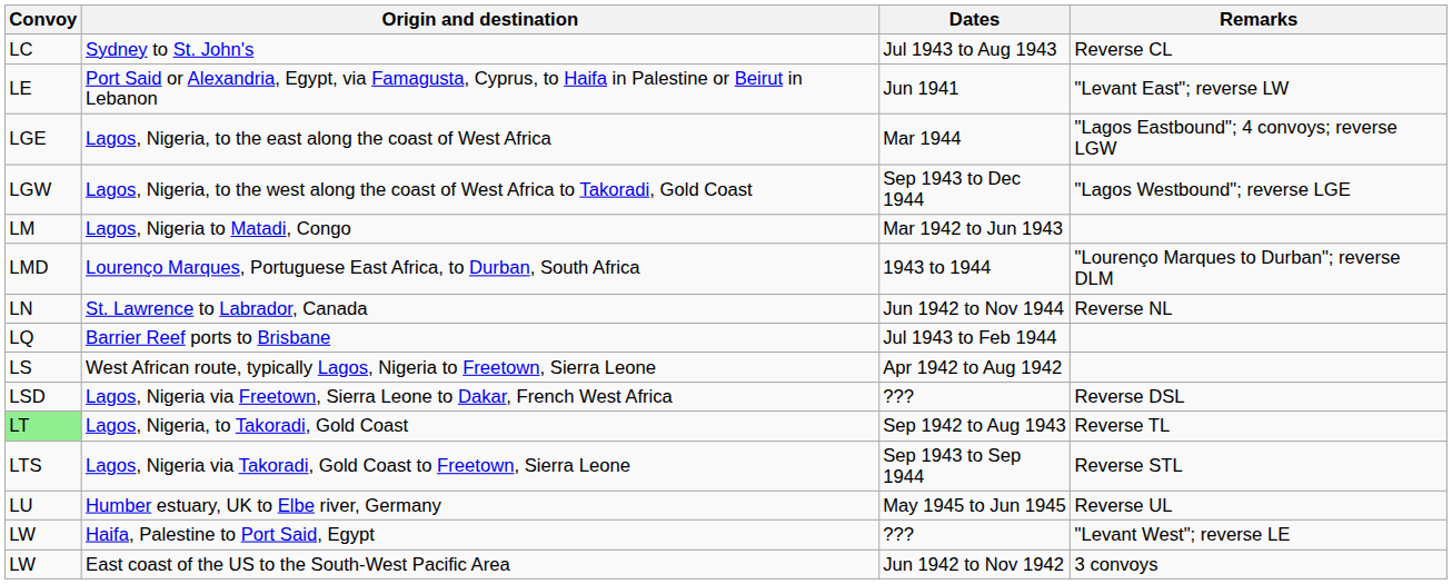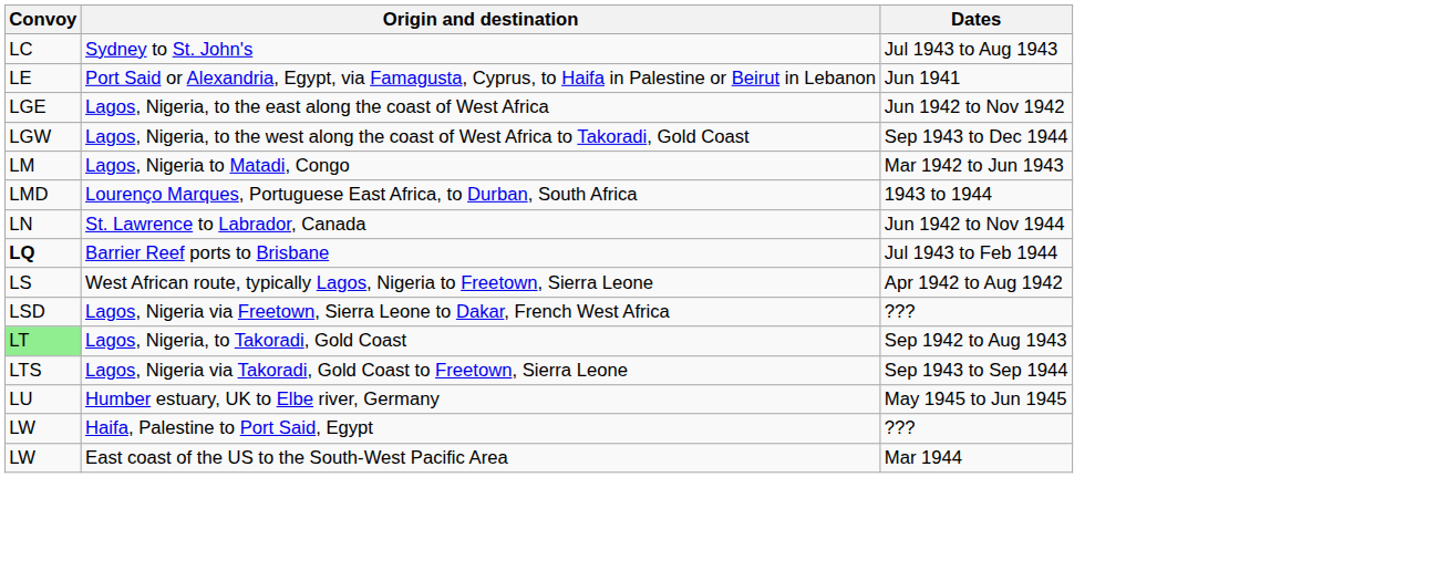 <table class="wikitable">
 <tr>
 <th>Convoy</th>
 <th>Origin and destination</th>
 <th>Dates</th>
-<th>Remarks</th>
 </tr>
 <tr>
 <td>LC</td>
 <td><a href='#'>Sydney</a> to <a href='#'>St. John's</a></td>
 <td>Jul 1943 to Aug 1943</td>
-<td>Reverse CL</td>
 </tr>
 <tr>
 <td>LE</td>
 <td><a href='#'>Port Said</a> or <a href='#'>Alexandria</a>, Egypt, via <a href='#'>Famagusta</a>, Cyprus, to <a href='#'>Haifa</a> in Palestine or <a href='#'>Beirut</a> in Lebanon</td>
 <td>Jun 1941</td>
-<td>"Levant East"; reverse LW</td>
 </tr>
 <tr>
 <td>LGE</td>
 <td><a href='#'>Lagos</a>, Nigeria, to the east along the coast of West Africa</td>
-<td>Mar 1944</td>
-<td>"Lagos Eastbound"; 4 convoys; reverse LGW</td>
+<td>Jun 1942 to Nov 1942</td>
 </tr>
 <tr>
 <td>LGW</td>
 <td><a href='#'>Lagos</a>, Nigeria, to the west along the coast of West Africa to <a href='#'>Takoradi</a>, Gold Coast</td>
 <td>Sep 1943 to Dec 1944</td>
-<td>"Lagos Westbound"; reverse LGE</td>
 </tr>
 <tr>
 <td>LM</td>
 <td><a href='#'>Lagos</a>, Nigeria to <a href='#'>Matadi</a>, Congo</td>
 <td>Mar 1942 to Jun 1943</td>
-<td></td>
 </tr>
 <tr>
 <td>LMD</td>
 <td><a href='#'>Lourenço Marques</a>, Portuguese East Africa, to <a href='#'>Durban</a>, South Africa</td>
 <td>1943 to 1944</td>
-<td>"Lourenço Marques to Durban"; reverse DLM</td>
 </tr>
 <tr>
 <td>LN</td>
 <td><a href='#'>St. Lawrence</a> to <a href='#'>Labrador</a>, Canada</td>
 <td>Jun 1942 to Nov 1944</td>
-<td>Reverse NL</td>
 </tr>
 <tr>
-<td>LQ</td>
+<td><strong>LQ</strong></td>
 <td><a href='#'>Barrier Reef</a> ports to <a href='#'>Brisbane</a></td>
 <td>Jul 1943 to Feb 1944</td>
-<td></td>
 </tr>
 <tr>
 <td>LS</td>
 <td>West African route, typically <a href='#'>Lagos</a>, Nigeria to <a href='#'>Freetown</a>, Sierra Leone</td>
 <td>Apr 1942 to Aug 1942</td>
-<td></td>
 </tr>
 <tr>
 <td>LSD</td>
 <td><a href='#'>Lagos</a>, Nigeria via <a href='#'>Freetown</a>, Sierra Leone to <a href='#'>Dakar</a>, French West Africa</td>
 <td>???</td>
-<td>Reverse DSL</td>
 </tr>
 <tr>
 <td style="background: lightgreen;">LT</td>
 <td><a href='#'>Lagos</a>, Nigeria, to <a href='#'>Takoradi</a>, Gold Coast</td>
 <td>Sep 1942 to Aug 1943</td>
-<td>Reverse TL</td>
 </tr>
 <tr>
 <td>LTS</td>
 <td><a href='#'>Lagos</a>, Nigeria via <a href='#'>Takoradi</a>, Gold Coast to <a href='#'>Freetown</a>, Sierra Leone</td>
 <td>Sep 1943 to Sep 1944</td>
-<td>Reverse STL</td>
 </tr>
 <tr>
 <td>LU</td>
 <td><a href='#'>Humber</a> estuary, UK to <a href='#'>Elbe</a> river, Germany</td>
 <td>May 1945 to Jun 1945</td>
-<td>Reverse UL</td>
 </tr>
 <tr>
 <td>LW</td>
 <td><a href='#'>Haifa</a>, Palestine to <a href='#'>Port Said</a>, Egypt</td>
 <td>???</td>
-<td>"Levant West"; reverse LE</td>
 </tr>
 <tr>
 <td>LW</td>
 <td>East coast of the US to the South-West Pacific Area</td>
-<td>Jun 1942 to Nov 1942</td>
-<td>3 convoys</td>
+<td>Mar 1944</td>
 </tr>
 </table>
